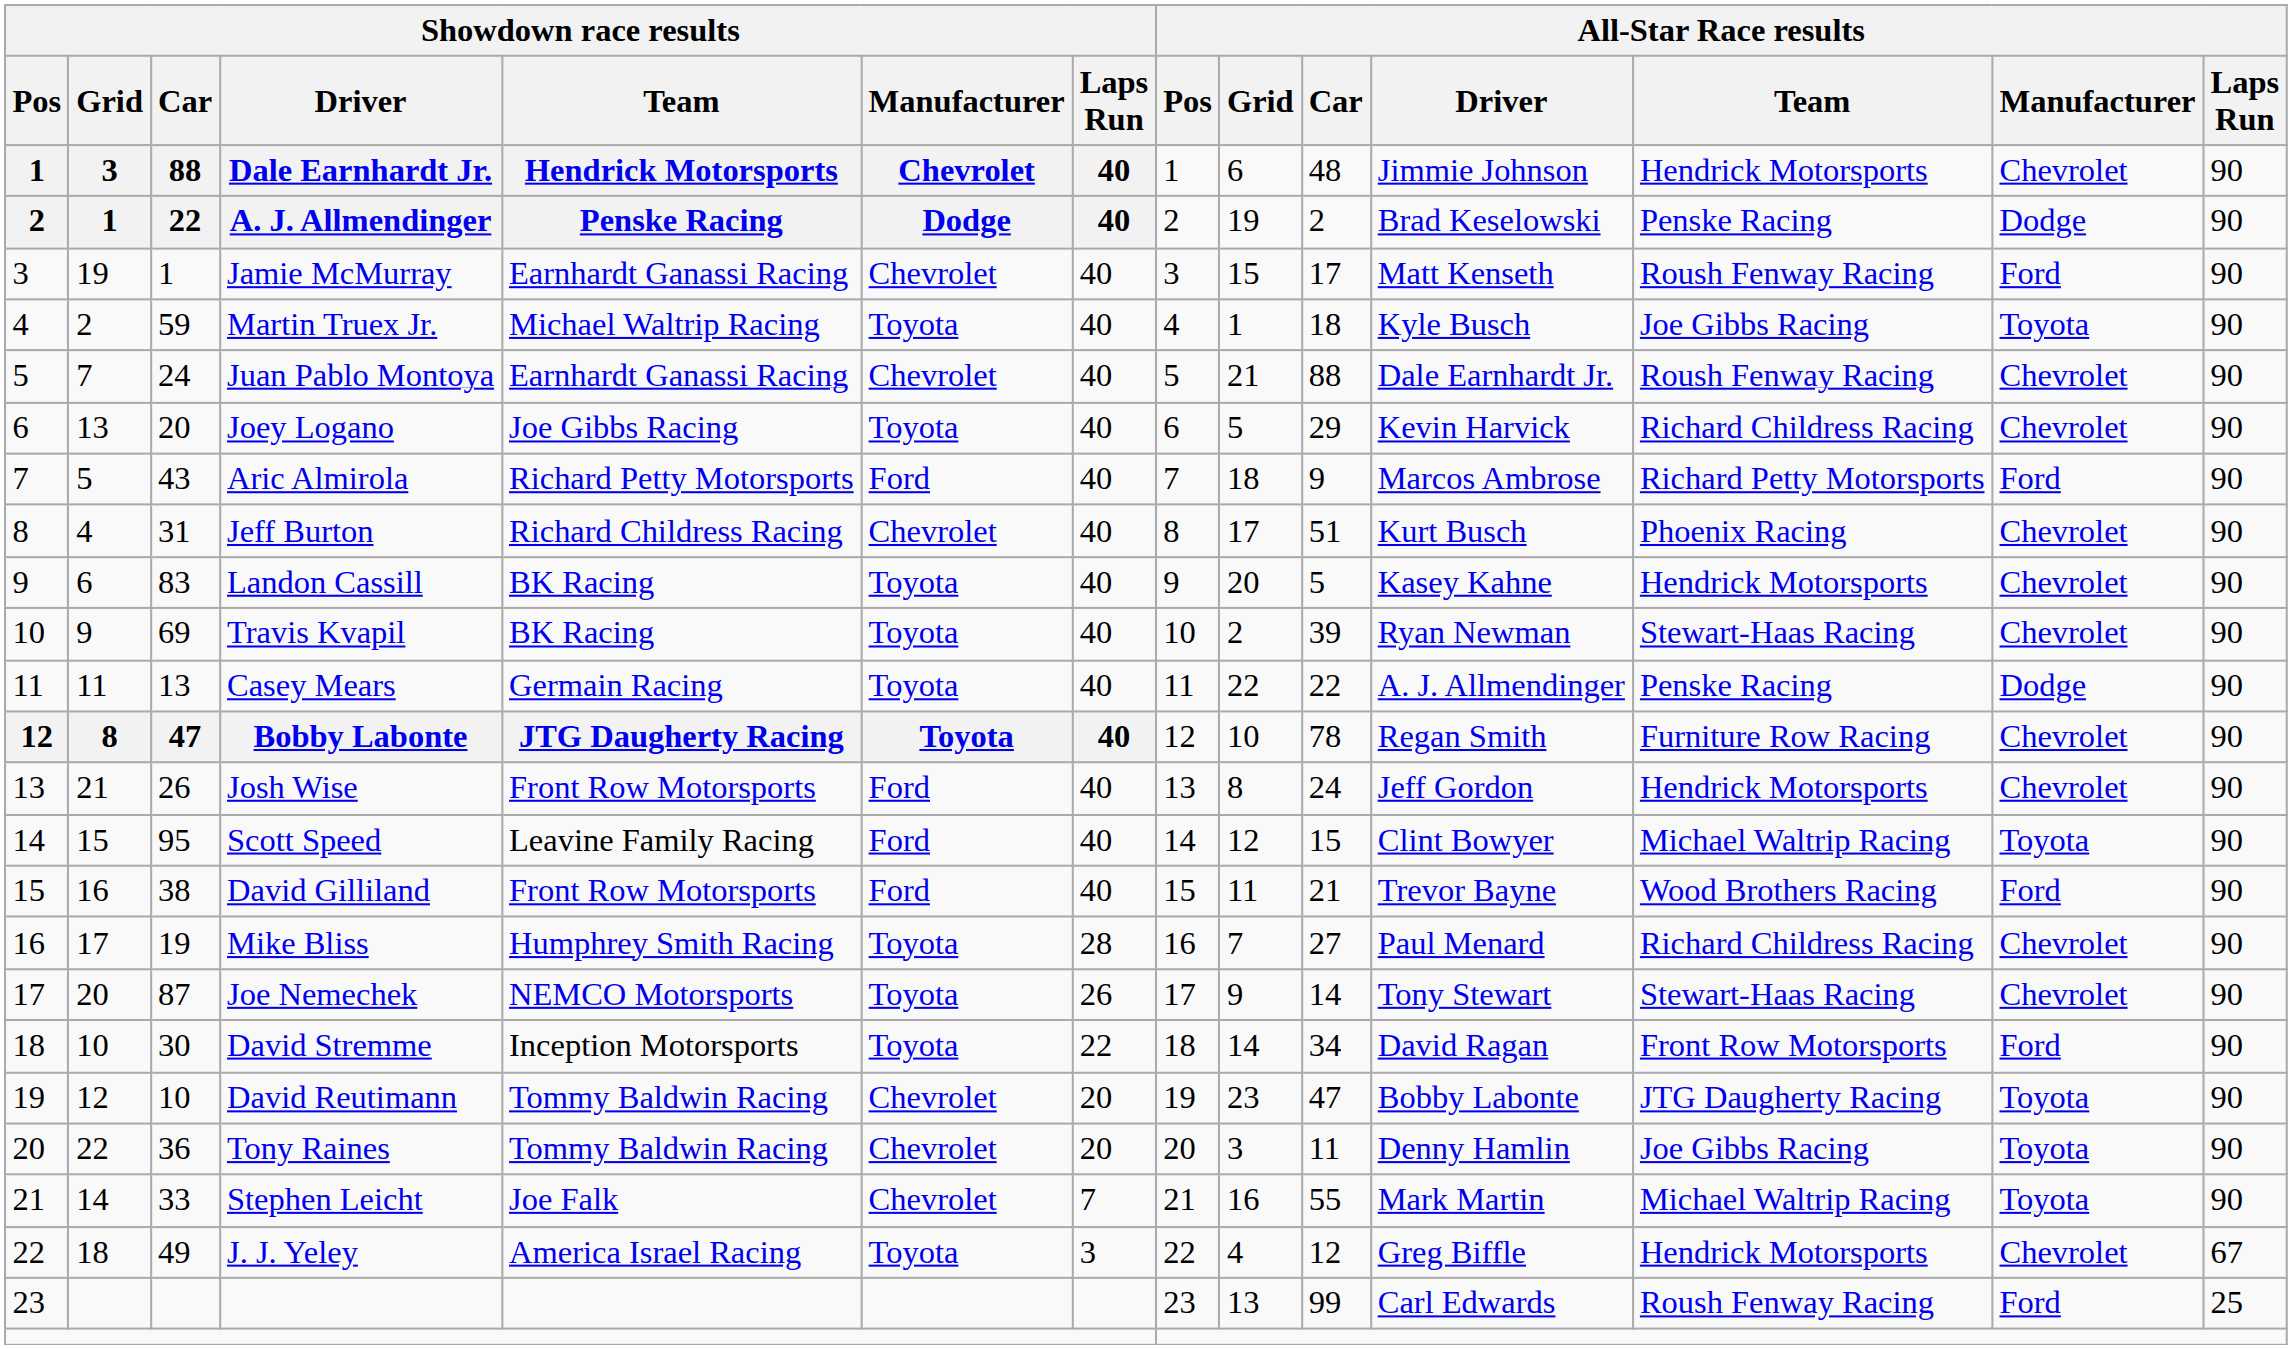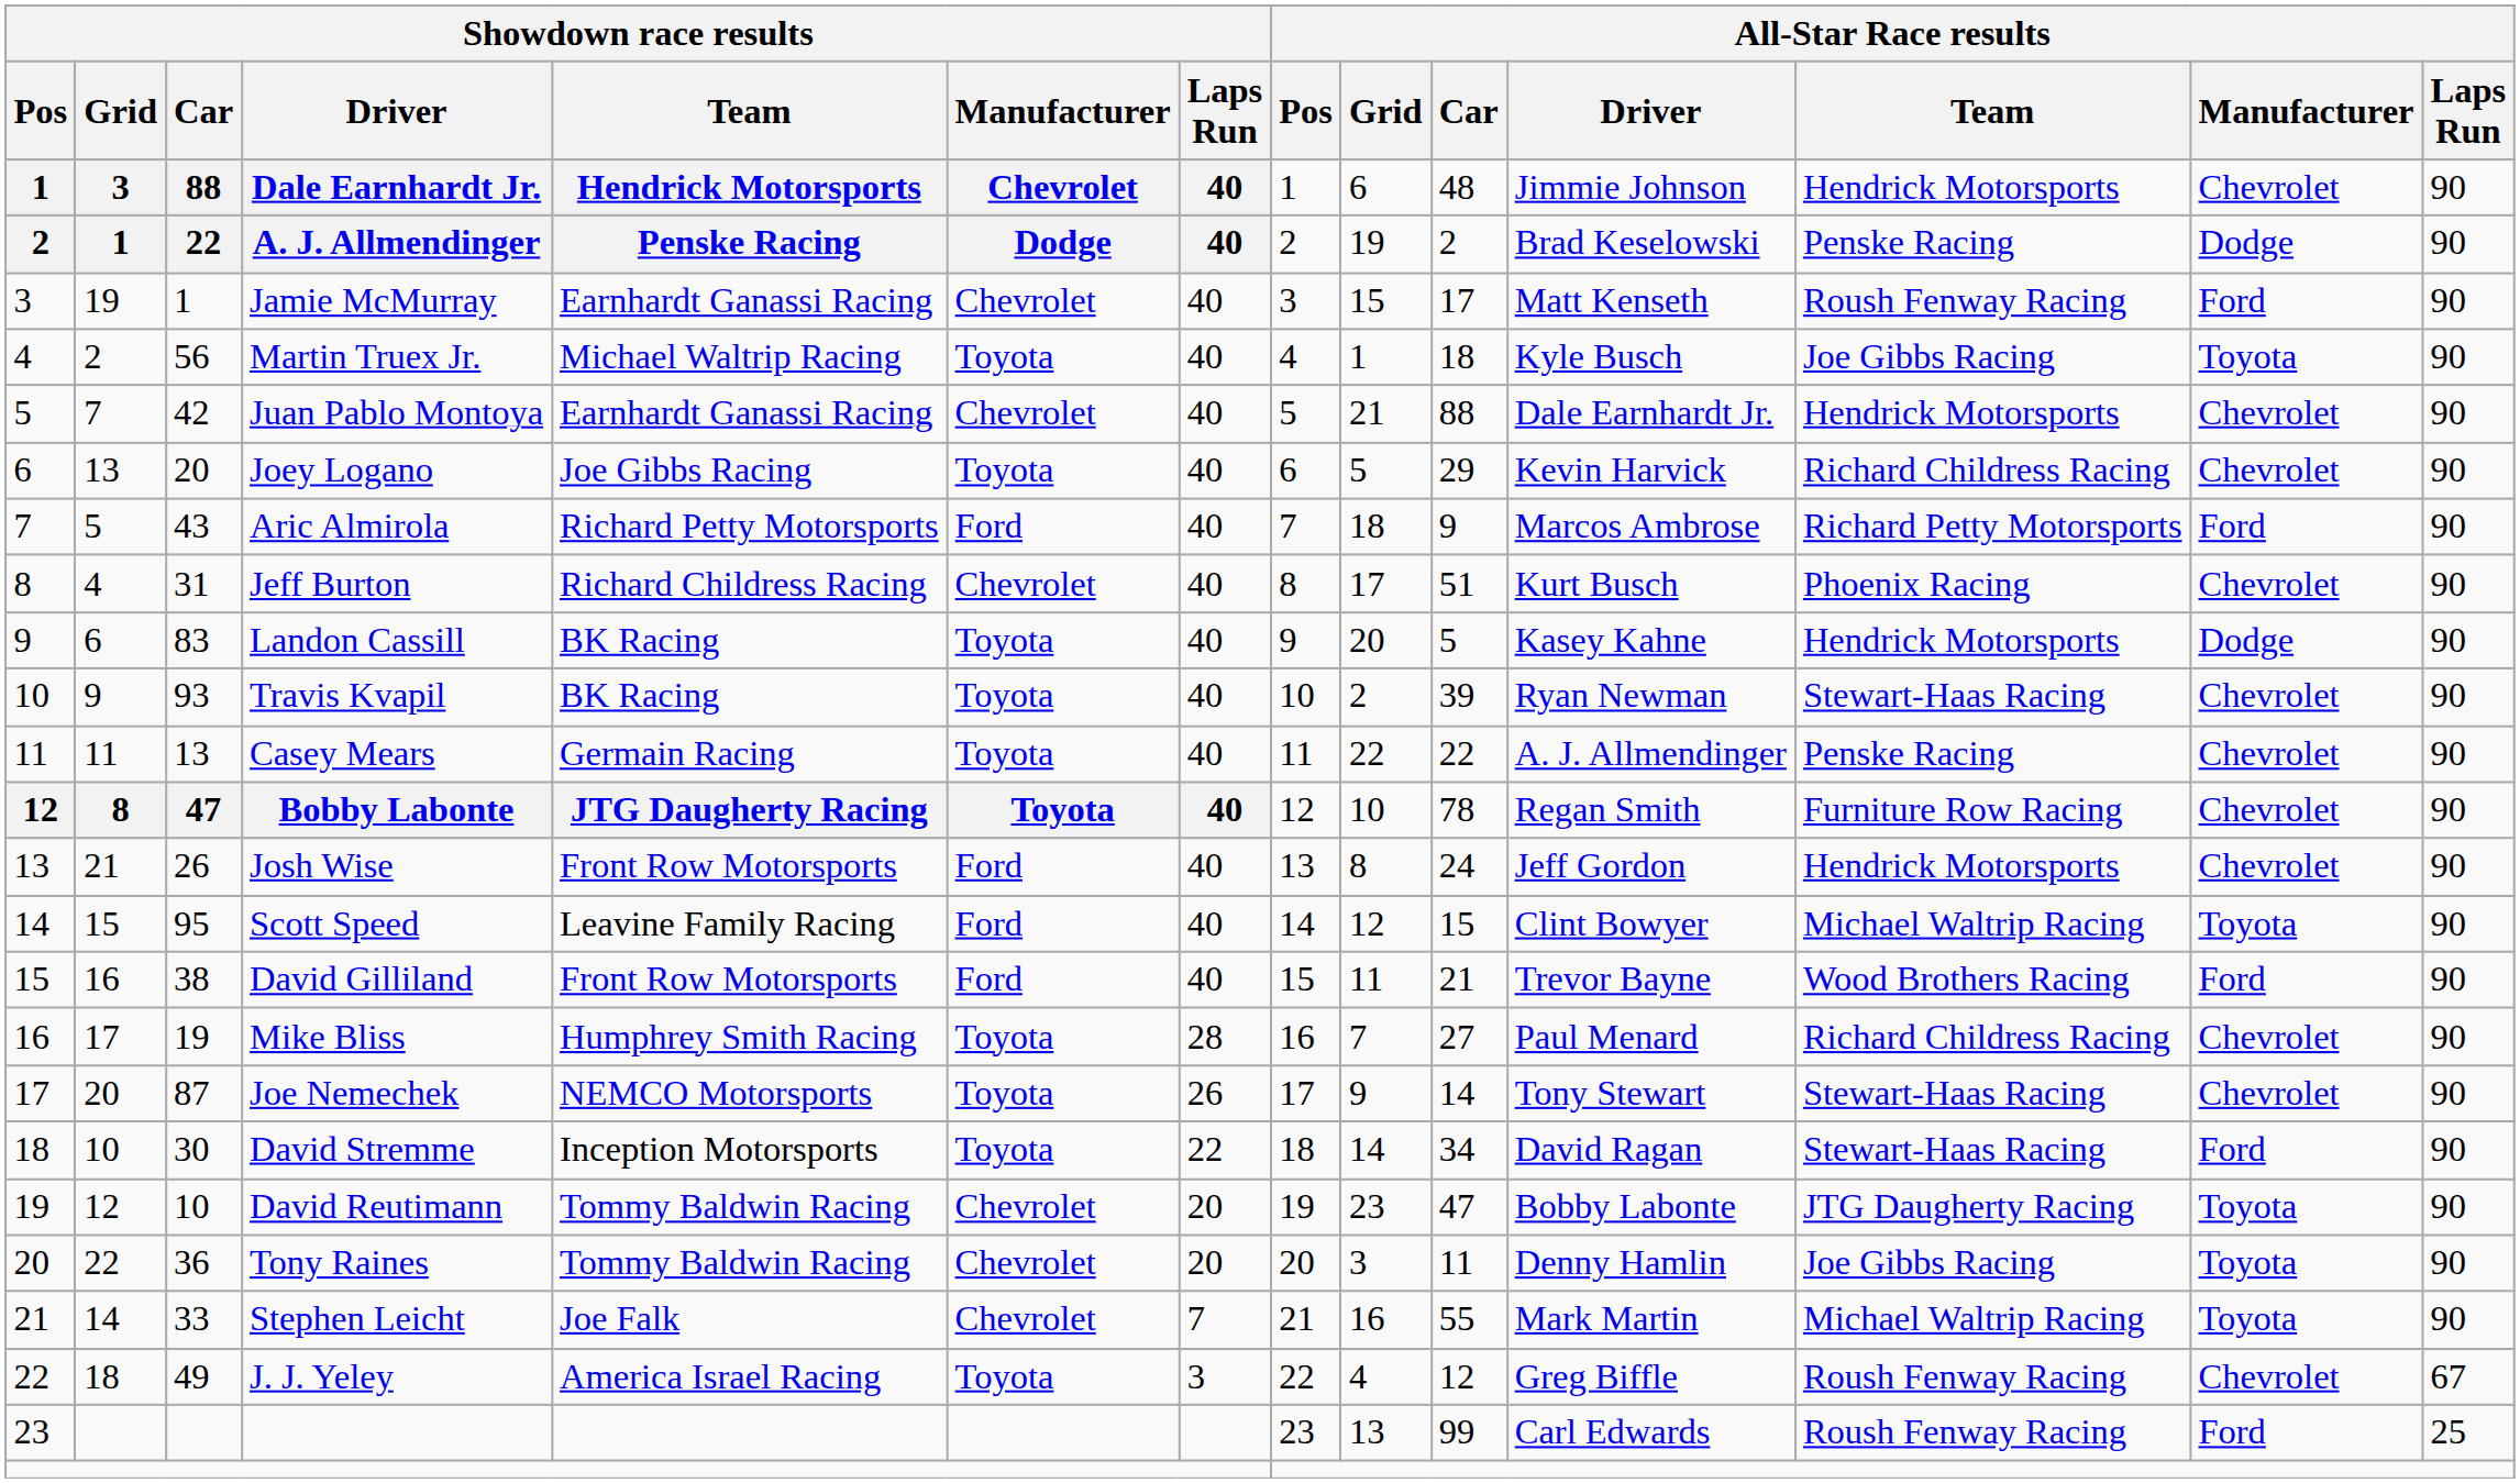 <table class="wikitable" border="1">
 <tr>
 <th colspan=7>Showdown race results</th>
 <th colspan=7>All-Star Race results</th>
 </tr>
 <tr>
 <th>Pos</th>
 <th>Grid</th>
 <th>Car</th>
 <th>Driver</th>
 <th>Team</th>
 <th>Manufacturer</th>
 <th>Laps<br>Run</th>
 <th>Pos</th>
 <th>Grid</th>
 <th>Car</th>
 <th>Driver</th>
 <th>Team</th>
 <th>Manufacturer</th>
 <th>Laps<br>Run</th>
 </tr>
 <tr>
 <th>1</th>
 <th>3</th>
 <th>88</th>
 <th><a href='#'>Dale Earnhardt Jr.</a></th>
 <th><a href='#'>Hendrick Motorsports</a></th>
 <th><a href='#'>Chevrolet</a></th>
 <th>40</th>
 <td>1</td>
 <td>6</td>
 <td>48</td>
 <td><a href='#'>Jimmie Johnson</a></td>
 <td><a href='#'>Hendrick Motorsports</a></td>
 <td><a href='#'>Chevrolet</a></td>
 <td>90</td>
 </tr>
 <tr>
 <th>2</th>
 <th>1</th>
 <th>22</th>
 <th><a href='#'>A. J. Allmendinger</a></th>
 <th><a href='#'>Penske Racing</a></th>
 <th><a href='#'>Dodge</a></th>
 <th>40</th>
 <td>2</td>
 <td>19</td>
 <td>2</td>
 <td><a href='#'>Brad Keselowski</a></td>
 <td><a href='#'>Penske Racing</a></td>
 <td><a href='#'>Dodge</a></td>
 <td>90</td>
 </tr>
 <tr>
 <td>3</td>
 <td>19</td>
 <td>1</td>
 <td><a href='#'>Jamie McMurray</a></td>
 <td><a href='#'>Earnhardt Ganassi Racing</a></td>
 <td><a href='#'>Chevrolet</a></td>
 <td>40</td>
 <td>3</td>
 <td>15</td>
 <td>17</td>
 <td><a href='#'>Matt Kenseth</a></td>
 <td><a href='#'>Roush Fenway Racing</a></td>
 <td><a href='#'>Ford</a></td>
 <td>90</td>
 </tr>
 <tr>
 <td>4</td>
 <td>2</td>
-<td>59</td>
+<td>56</td>
 <td><a href='#'>Martin Truex Jr.</a></td>
 <td><a href='#'>Michael Waltrip Racing</a></td>
 <td><a href='#'>Toyota</a></td>
 <td>40</td>
 <td>4</td>
 <td>1</td>
 <td>18</td>
 <td><a href='#'>Kyle Busch</a></td>
 <td><a href='#'>Joe Gibbs Racing</a></td>
 <td><a href='#'>Toyota</a></td>
 <td>90</td>
 </tr>
 <tr>
 <td>5</td>
 <td>7</td>
-<td>24</td>
+<td>42</td>
 <td><a href='#'>Juan Pablo Montoya</a></td>
 <td><a href='#'>Earnhardt Ganassi Racing</a></td>
 <td><a href='#'>Chevrolet</a></td>
 <td>40</td>
 <td>5</td>
 <td>21</td>
 <td>88</td>
 <td><a href='#'>Dale Earnhardt Jr.</a></td>
-<td><a href='#'>Roush Fenway Racing</a></td>
+<td><a href='#'>Hendrick Motorsports</a></td>
 <td><a href='#'>Chevrolet</a></td>
 <td>90</td>
 </tr>
 <tr>
 <td>6</td>
 <td>13</td>
 <td>20</td>
 <td><a href='#'>Joey Logano</a></td>
 <td><a href='#'>Joe Gibbs Racing</a></td>
 <td><a href='#'>Toyota</a></td>
 <td>40</td>
 <td>6</td>
 <td>5</td>
 <td>29</td>
 <td><a href='#'>Kevin Harvick</a></td>
 <td><a href='#'>Richard Childress Racing</a></td>
 <td><a href='#'>Chevrolet</a></td>
 <td>90</td>
 </tr>
 <tr>
 <td>7</td>
 <td>5</td>
 <td>43</td>
 <td><a href='#'>Aric Almirola</a></td>
 <td><a href='#'>Richard Petty Motorsports</a></td>
 <td><a href='#'>Ford</a></td>
 <td>40</td>
 <td>7</td>
 <td>18</td>
 <td>9</td>
 <td><a href='#'>Marcos Ambrose</a></td>
 <td><a href='#'>Richard Petty Motorsports</a></td>
 <td><a href='#'>Ford</a></td>
 <td>90</td>
 </tr>
 <tr>
 <td>8</td>
 <td>4</td>
 <td>31</td>
 <td><a href='#'>Jeff Burton</a></td>
 <td><a href='#'>Richard Childress Racing</a></td>
 <td><a href='#'>Chevrolet</a></td>
 <td>40</td>
 <td>8</td>
 <td>17</td>
 <td>51</td>
 <td><a href='#'>Kurt Busch</a></td>
 <td><a href='#'>Phoenix Racing</a></td>
 <td><a href='#'>Chevrolet</a></td>
 <td>90</td>
 </tr>
 <tr>
 <td>9</td>
 <td>6</td>
 <td>83</td>
 <td><a href='#'>Landon Cassill</a></td>
 <td><a href='#'>BK Racing</a></td>
 <td><a href='#'>Toyota</a></td>
 <td>40</td>
 <td>9</td>
 <td>20</td>
 <td>5</td>
 <td><a href='#'>Kasey Kahne</a></td>
 <td><a href='#'>Hendrick Motorsports</a></td>
-<td><a href='#'>Chevrolet</a></td>
+<td><a href='#'>Dodge</a></td>
 <td>90</td>
 </tr>
 <tr>
 <td>10</td>
 <td>9</td>
-<td>69</td>
+<td>93</td>
 <td><a href='#'>Travis Kvapil</a></td>
 <td><a href='#'>BK Racing</a></td>
 <td><a href='#'>Toyota</a></td>
 <td>40</td>
 <td>10</td>
 <td>2</td>
 <td>39</td>
 <td><a href='#'>Ryan Newman</a></td>
 <td><a href='#'>Stewart-Haas Racing</a></td>
 <td><a href='#'>Chevrolet</a></td>
 <td>90</td>
 </tr>
 <tr>
 <td>11</td>
 <td>11</td>
 <td>13</td>
 <td><a href='#'>Casey Mears</a></td>
 <td><a href='#'>Germain Racing</a></td>
 <td><a href='#'>Toyota</a></td>
 <td>40</td>
 <td>11</td>
 <td>22</td>
 <td>22</td>
 <td><a href='#'>A. J. Allmendinger</a></td>
 <td><a href='#'>Penske Racing</a></td>
-<td><a href='#'>Dodge</a></td>
+<td><a href='#'>Chevrolet</a></td>
 <td>90</td>
 </tr>
 <tr>
 <th>12</th>
 <th>8</th>
 <th>47</th>
 <th><a href='#'>Bobby Labonte</a></th>
 <th><a href='#'>JTG Daugherty Racing</a></th>
 <th><a href='#'>Toyota</a></th>
 <th>40</th>
 <td>12</td>
 <td>10</td>
 <td>78</td>
 <td><a href='#'>Regan Smith</a></td>
 <td><a href='#'>Furniture Row Racing</a></td>
 <td><a href='#'>Chevrolet</a></td>
 <td>90</td>
 </tr>
 <tr>
 <td>13</td>
 <td>21</td>
 <td>26</td>
 <td><a href='#'>Josh Wise</a></td>
 <td><a href='#'>Front Row Motorsports</a></td>
 <td><a href='#'>Ford</a></td>
 <td>40</td>
 <td>13</td>
 <td>8</td>
 <td>24</td>
 <td><a href='#'>Jeff Gordon</a></td>
 <td><a href='#'>Hendrick Motorsports</a></td>
 <td><a href='#'>Chevrolet</a></td>
 <td>90</td>
 </tr>
 <tr>
 <td>14</td>
 <td>15</td>
 <td>95</td>
 <td><a href='#'>Scott Speed</a></td>
 <td>Leavine Family Racing</td>
 <td><a href='#'>Ford</a></td>
 <td>40</td>
 <td>14</td>
 <td>12</td>
 <td>15</td>
 <td><a href='#'>Clint Bowyer</a></td>
 <td><a href='#'>Michael Waltrip Racing</a></td>
 <td><a href='#'>Toyota</a></td>
 <td>90</td>
 </tr>
 <tr>
 <td>15</td>
 <td>16</td>
 <td>38</td>
 <td><a href='#'>David Gilliland</a></td>
 <td><a href='#'>Front Row Motorsports</a></td>
 <td><a href='#'>Ford</a></td>
 <td>40</td>
 <td>15</td>
 <td>11</td>
 <td>21</td>
 <td><a href='#'>Trevor Bayne</a></td>
 <td><a href='#'>Wood Brothers Racing</a></td>
 <td><a href='#'>Ford</a></td>
 <td>90</td>
 </tr>
 <tr>
 <td>16</td>
 <td>17</td>
 <td>19</td>
 <td><a href='#'>Mike Bliss</a></td>
 <td><a href='#'>Humphrey Smith Racing</a></td>
 <td><a href='#'>Toyota</a></td>
 <td>28</td>
 <td>16</td>
 <td>7</td>
 <td>27</td>
 <td><a href='#'>Paul Menard</a></td>
 <td><a href='#'>Richard Childress Racing</a></td>
 <td><a href='#'>Chevrolet</a></td>
 <td>90</td>
 </tr>
 <tr>
 <td>17</td>
 <td>20</td>
 <td>87</td>
 <td><a href='#'>Joe Nemechek</a></td>
 <td><a href='#'>NEMCO Motorsports</a></td>
 <td><a href='#'>Toyota</a></td>
 <td>26</td>
 <td>17</td>
 <td>9</td>
 <td>14</td>
 <td><a href='#'>Tony Stewart</a></td>
 <td><a href='#'>Stewart-Haas Racing</a></td>
 <td><a href='#'>Chevrolet</a></td>
 <td>90</td>
 </tr>
 <tr>
 <td>18</td>
 <td>10</td>
 <td>30</td>
 <td><a href='#'>David Stremme</a></td>
 <td>Inception Motorsports</td>
 <td><a href='#'>Toyota</a></td>
 <td>22</td>
 <td>18</td>
 <td>14</td>
 <td>34</td>
 <td><a href='#'>David Ragan</a></td>
-<td><a href='#'>Front Row Motorsports</a></td>
+<td><a href='#'>Stewart-Haas Racing</a></td>
 <td><a href='#'>Ford</a></td>
 <td>90</td>
 </tr>
 <tr>
 <td>19</td>
 <td>12</td>
 <td>10</td>
 <td><a href='#'>David Reutimann</a></td>
 <td><a href='#'>Tommy Baldwin Racing</a></td>
 <td><a href='#'>Chevrolet</a></td>
 <td>20</td>
 <td>19</td>
 <td>23</td>
 <td>47</td>
 <td><a href='#'>Bobby Labonte</a></td>
 <td><a href='#'>JTG Daugherty Racing</a></td>
 <td><a href='#'>Toyota</a></td>
 <td>90</td>
 </tr>
 <tr>
 <td>20</td>
 <td>22</td>
 <td>36</td>
 <td><a href='#'>Tony Raines</a></td>
 <td><a href='#'>Tommy Baldwin Racing</a></td>
 <td><a href='#'>Chevrolet</a></td>
 <td>20</td>
 <td>20</td>
 <td>3</td>
 <td>11</td>
 <td><a href='#'>Denny Hamlin</a></td>
 <td><a href='#'>Joe Gibbs Racing</a></td>
 <td><a href='#'>Toyota</a></td>
 <td>90</td>
 </tr>
 <tr>
 <td>21</td>
 <td>14</td>
 <td>33</td>
 <td><a href='#'>Stephen Leicht</a></td>
 <td><a href='#'>Joe Falk</a></td>
 <td><a href='#'>Chevrolet</a></td>
 <td>7</td>
 <td>21</td>
 <td>16</td>
 <td>55</td>
 <td><a href='#'>Mark Martin</a></td>
 <td><a href='#'>Michael Waltrip Racing</a></td>
 <td><a href='#'>Toyota</a></td>
 <td>90</td>
 </tr>
 <tr>
 <td>22</td>
 <td>18</td>
 <td>49</td>
 <td><a href='#'>J. J. Yeley</a></td>
 <td><a href='#'>America Israel Racing</a></td>
 <td><a href='#'>Toyota</a></td>
 <td>3</td>
 <td>22</td>
 <td>4</td>
 <td>12</td>
 <td><a href='#'>Greg Biffle</a></td>
-<td><a href='#'>Hendrick Motorsports</a></td>
+<td><a href='#'>Roush Fenway Racing</a></td>
 <td><a href='#'>Chevrolet</a></td>
 <td>67</td>
 </tr>
 <tr>
 <td>23</td>
 <td></td>
 <td></td>
 <td></td>
 <td></td>
 <td></td>
 <td></td>
 <td>23</td>
 <td>13</td>
 <td>99</td>
 <td><a href='#'>Carl Edwards</a></td>
 <td><a href='#'>Roush Fenway Racing</a></td>
 <td><a href='#'>Ford</a></td>
 <td>25</td>
 </tr>
 <tr class="sortbottom">
 <td colspan="7"></td>
 <td colspan="7"></td>
 </tr>
 </table>
